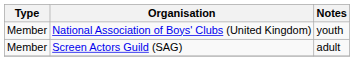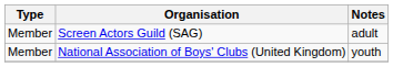 <table class="wikitable" style="font-size: 90%;">
 <tr>
 <th>Type</th>
 <th>Organisation</th>
 <th>Notes</th>
 </tr>
 <tr>
 <td>Member</td>
+<td><a href='#'>Screen Actors Guild</a> (SAG)</td>
+<td>adult</td>
+</tr>
+<tr>
+<td>Member</td>
 <td><a href='#'>National Association of Boys' Clubs</a> (United Kingdom)</td>
 <td>youth</td>
 </tr>
 <tr>
-<td>Member</td>
-<td><a href='#'>Screen Actors Guild</a> (SAG)</td>
-<td>adult</td>
-</tr>
-<tr>
 </tr>
 </table>
